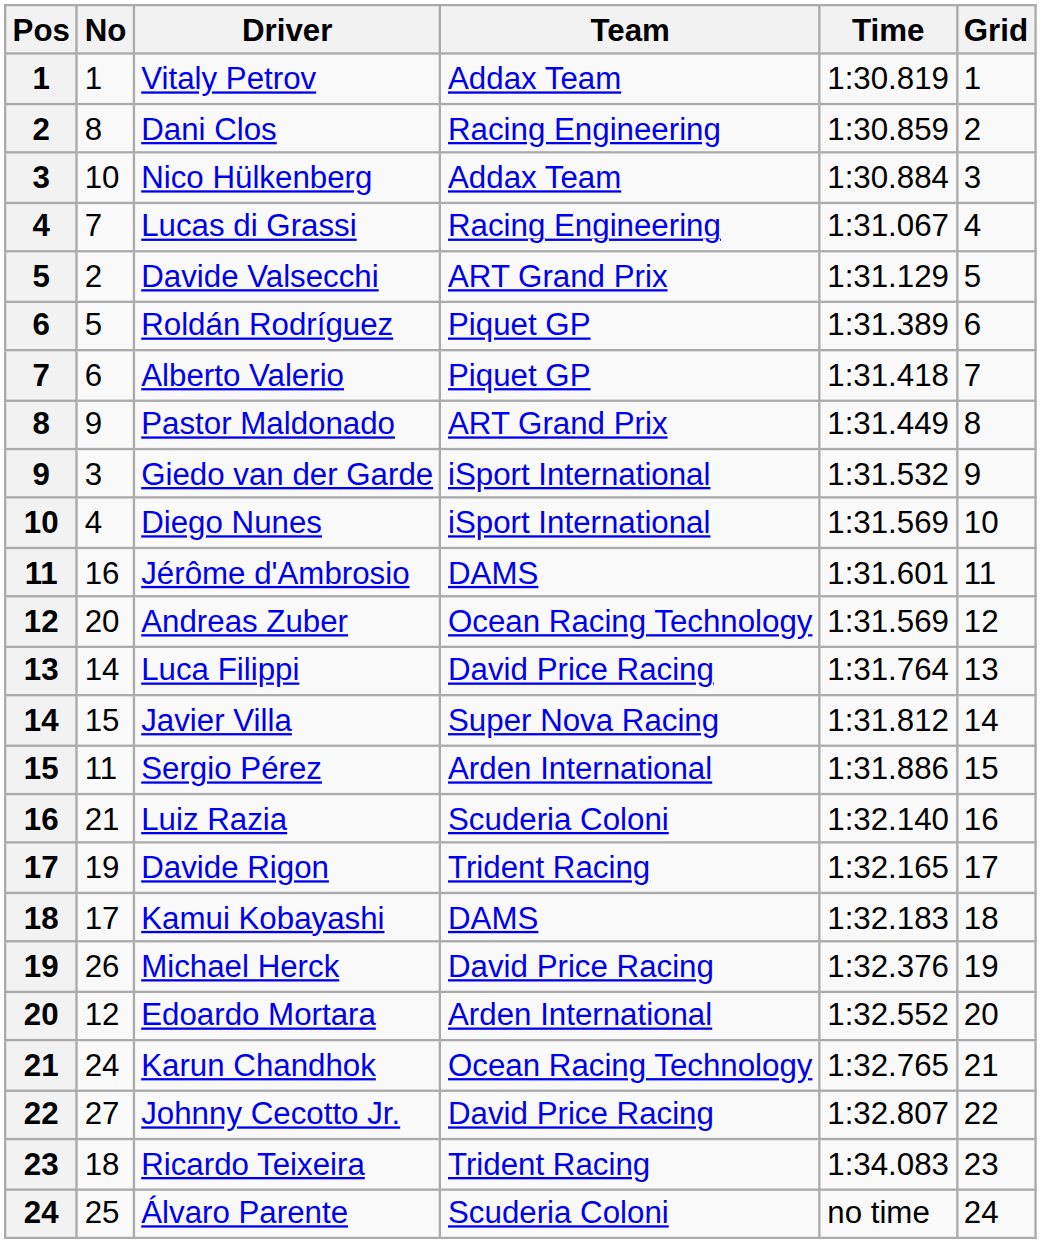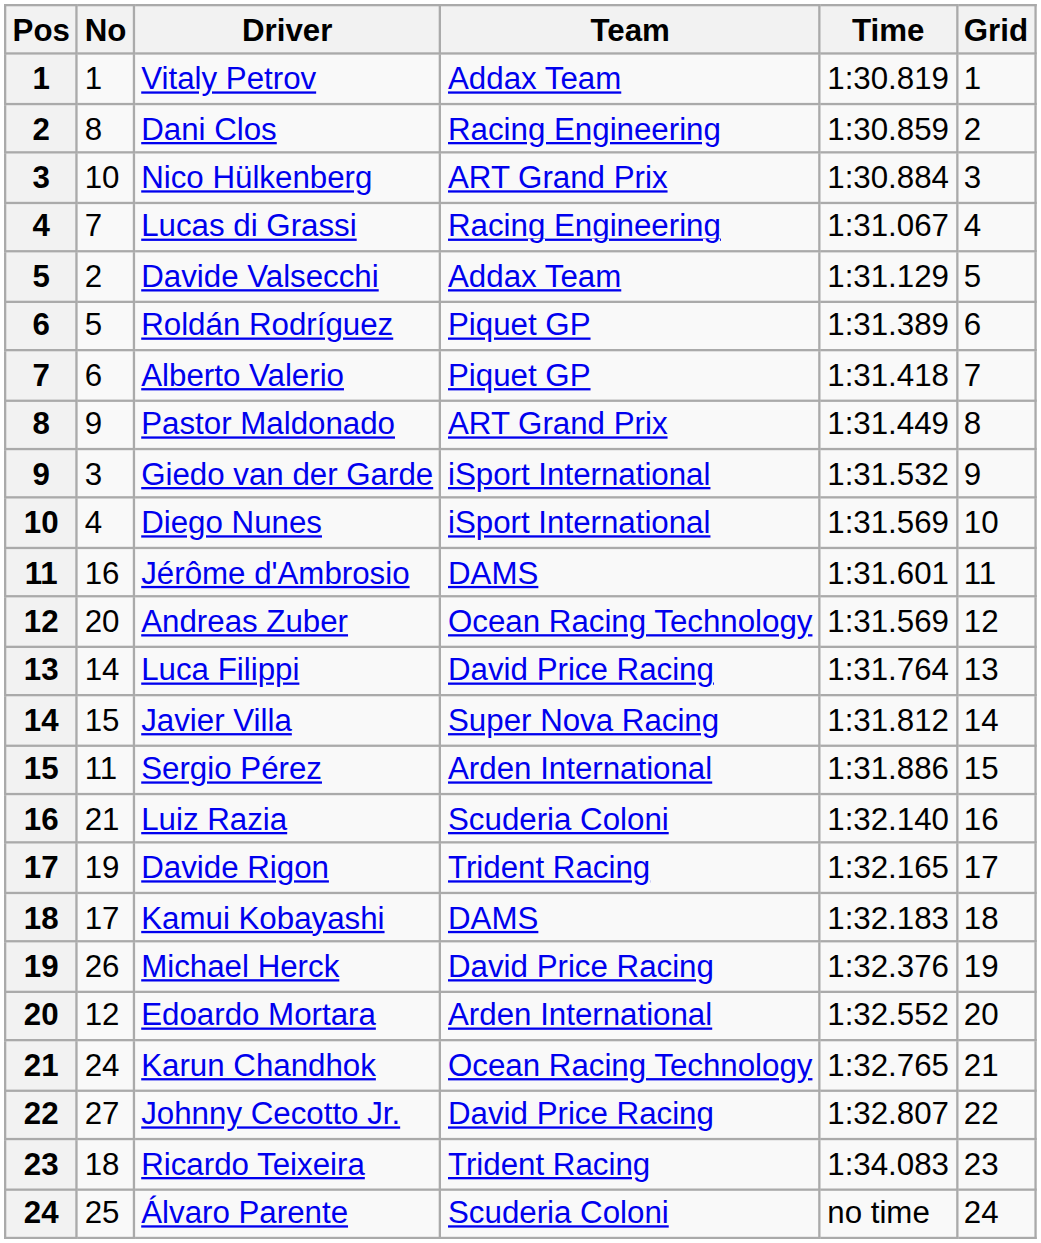 <table class="wikitable" style="font-size: 85%">
 <tr>
 <th>Pos</th>
 <th>No</th>
 <th>Driver</th>
 <th>Team</th>
 <th>Time</th>
 <th>Grid</th>
 </tr>
 <tr>
 <th>1</th>
 <td>1</td>
 <td> <a href='#'>Vitaly Petrov</a></td>
 <td><a href='#'>Addax Team</a></td>
 <td>1:30.819</td>
 <td>1</td>
 </tr>
 <tr>
 <th>2</th>
 <td>8</td>
 <td> <a href='#'>Dani Clos</a></td>
 <td><a href='#'>Racing Engineering</a></td>
 <td>1:30.859</td>
 <td>2</td>
 </tr>
 <tr>
 <th>3</th>
 <td>10</td>
 <td> <a href='#'>Nico Hülkenberg</a></td>
-<td><a href='#'>Addax Team</a></td>
+<td><a href='#'>ART Grand Prix</a></td>
 <td>1:30.884</td>
 <td>3</td>
 </tr>
 <tr>
 <th>4</th>
 <td>7</td>
 <td> <a href='#'>Lucas di Grassi</a></td>
 <td><a href='#'>Racing Engineering</a></td>
 <td>1:31.067</td>
 <td>4</td>
 </tr>
 <tr>
 <th>5</th>
 <td>2</td>
 <td> <a href='#'>Davide Valsecchi</a></td>
-<td><a href='#'>ART Grand Prix</a></td>
+<td><a href='#'>Addax Team</a></td>
 <td>1:31.129</td>
 <td>5</td>
 </tr>
 <tr>
 <th>6</th>
 <td>5</td>
 <td> <a href='#'>Roldán Rodríguez</a></td>
 <td><a href='#'>Piquet GP</a></td>
 <td>1:31.389</td>
 <td>6</td>
 </tr>
 <tr>
 <th>7</th>
 <td>6</td>
 <td> <a href='#'>Alberto Valerio</a></td>
 <td><a href='#'>Piquet GP</a></td>
 <td>1:31.418</td>
 <td>7</td>
 </tr>
 <tr>
 <th>8</th>
 <td>9</td>
 <td> <a href='#'>Pastor Maldonado</a></td>
 <td><a href='#'>ART Grand Prix</a></td>
 <td>1:31.449</td>
 <td>8</td>
 </tr>
 <tr>
 <th>9</th>
 <td>3</td>
 <td> <a href='#'>Giedo van der Garde</a></td>
 <td><a href='#'>iSport International</a></td>
 <td>1:31.532</td>
 <td>9</td>
 </tr>
 <tr>
 <th>10</th>
 <td>4</td>
 <td> <a href='#'>Diego Nunes</a></td>
 <td><a href='#'>iSport International</a></td>
 <td>1:31.569</td>
 <td>10</td>
 </tr>
 <tr>
 <th>11</th>
 <td>16</td>
 <td> <a href='#'>Jérôme d'Ambrosio</a></td>
 <td><a href='#'>DAMS</a></td>
 <td>1:31.601</td>
 <td>11</td>
 </tr>
 <tr>
 <th>12</th>
 <td>20</td>
 <td> <a href='#'>Andreas Zuber</a></td>
 <td><a href='#'>Ocean Racing Technology</a></td>
 <td>1:31.569</td>
 <td>12</td>
 </tr>
 <tr>
 <th>13</th>
 <td>14</td>
 <td> <a href='#'>Luca Filippi</a></td>
 <td><a href='#'>David Price Racing</a></td>
 <td>1:31.764</td>
 <td>13</td>
 </tr>
 <tr>
 <th>14</th>
 <td>15</td>
 <td> <a href='#'>Javier Villa</a></td>
 <td><a href='#'>Super Nova Racing</a></td>
 <td>1:31.812</td>
 <td>14</td>
 </tr>
 <tr>
 <th>15</th>
 <td>11</td>
 <td> <a href='#'>Sergio Pérez</a></td>
 <td><a href='#'>Arden International</a></td>
 <td>1:31.886</td>
 <td>15</td>
 </tr>
 <tr>
 <th>16</th>
 <td>21</td>
 <td> <a href='#'>Luiz Razia</a></td>
 <td><a href='#'>Scuderia Coloni</a></td>
 <td>1:32.140</td>
 <td>16</td>
 </tr>
 <tr>
 <th>17</th>
 <td>19</td>
 <td> <a href='#'>Davide Rigon</a></td>
 <td><a href='#'>Trident Racing</a></td>
 <td>1:32.165</td>
 <td>17</td>
 </tr>
 <tr>
 <th>18</th>
 <td>17</td>
 <td> <a href='#'>Kamui Kobayashi</a></td>
 <td><a href='#'>DAMS</a></td>
 <td>1:32.183</td>
 <td>18</td>
 </tr>
 <tr>
 <th>19</th>
 <td>26</td>
 <td> <a href='#'>Michael Herck</a></td>
 <td><a href='#'>David Price Racing</a></td>
 <td>1:32.376</td>
 <td>19</td>
 </tr>
 <tr>
 <th>20</th>
 <td>12</td>
 <td> <a href='#'>Edoardo Mortara</a></td>
 <td><a href='#'>Arden International</a></td>
 <td>1:32.552</td>
 <td>20</td>
 </tr>
 <tr>
 <th>21</th>
 <td>24</td>
 <td> <a href='#'>Karun Chandhok</a></td>
 <td><a href='#'>Ocean Racing Technology</a></td>
 <td>1:32.765</td>
 <td>21</td>
 </tr>
 <tr>
 <th>22</th>
 <td>27</td>
 <td> <a href='#'>Johnny Cecotto Jr.</a></td>
 <td><a href='#'>David Price Racing</a></td>
 <td>1:32.807</td>
 <td>22</td>
 </tr>
 <tr>
 <th>23</th>
 <td>18</td>
 <td> <a href='#'>Ricardo Teixeira</a></td>
 <td><a href='#'>Trident Racing</a></td>
 <td>1:34.083</td>
 <td>23</td>
 </tr>
 <tr>
 <th>24</th>
 <td>25</td>
 <td> <a href='#'>Álvaro Parente</a></td>
 <td><a href='#'>Scuderia Coloni</a></td>
 <td>no time</td>
 <td>24</td>
 </tr>
 </table>
